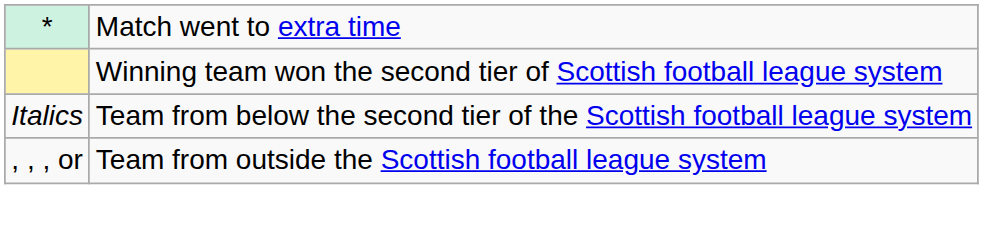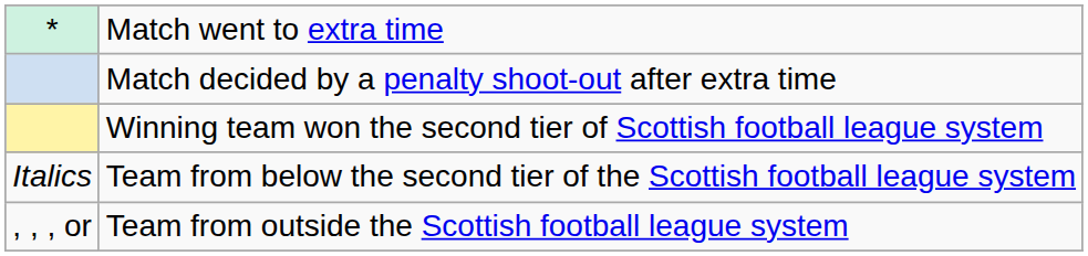 <table class="wikitable">
 <tr>
 <td align=center style="background-color:#cef2e0">*</td>
 <td>Match went to <a href='#'>extra time</a></td>
+</tr>
+<tr>
+<td align=center style="background-color:#cedff2"></td>
+<td>Match decided by a <a href='#'>penalty shoot-out</a> after extra time</td>
 </tr>
 <tr>
 <td align=center style="background-color:#fff4a7"></td>
 <td>Winning team won the second tier of <a href='#'>Scottish football league system</a></td>
 </tr>
 <tr>
 <td><em>Italics</em></td>
 <td>Team from below the second tier of the <a href='#'>Scottish football league system</a></td>
 </tr>
 <tr>
 <td>, , , or </td>
 <td>Team from outside the <a href='#'>Scottish football league system</a></td>
 </tr>
 </table>
